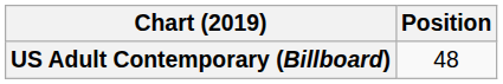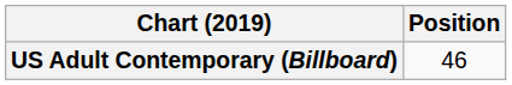 <table class="wikitable plainrowheaders" style="text-align:center">
 <tr>
 <th scope="col">Chart (2019)</th>
 <th scope="col">Position</th>
 </tr>
 <tr>
 <th scope="row">US Adult Contemporary (<em>Billboard</em>)</th>
-<td>48</td>
+<td>46</td>
 </tr>
 </table>
